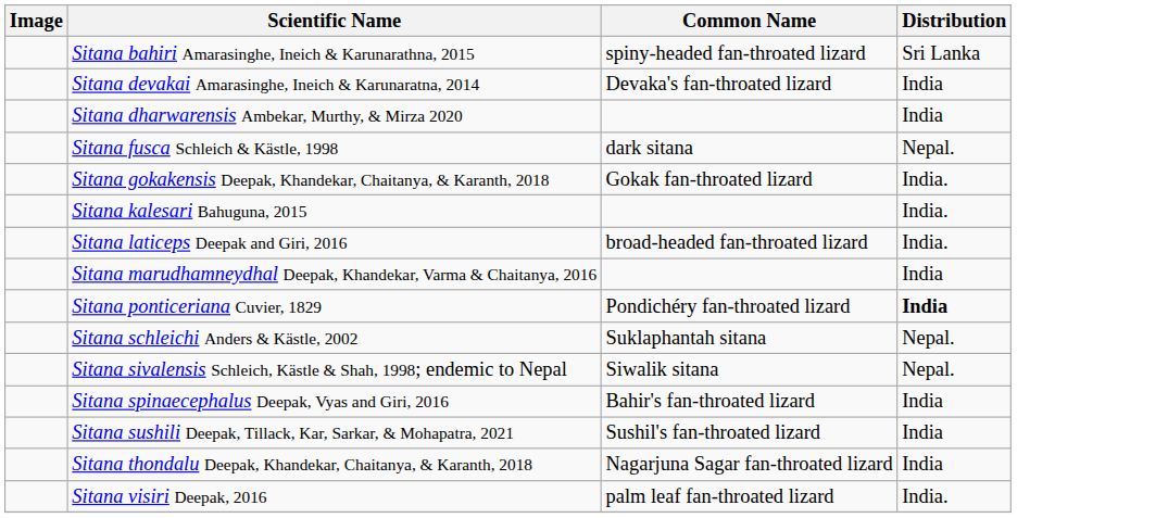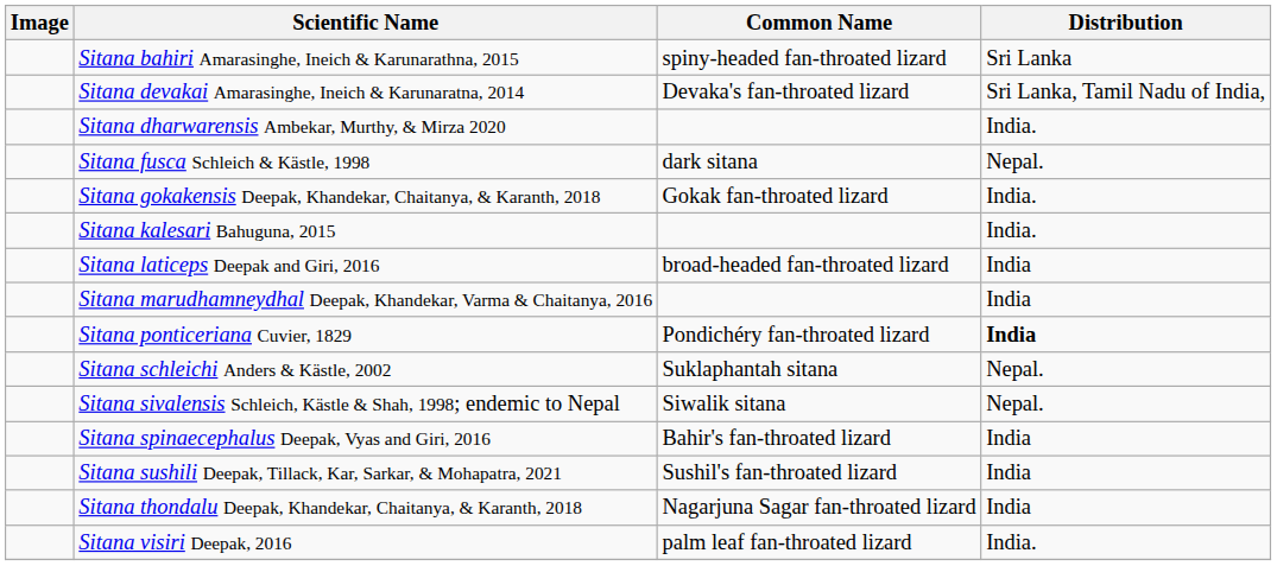 <table class="wikitable">
 <tr>
 <th>Image</th>
 <th>Scientific Name</th>
 <th>Common Name</th>
 <th>Distribution</th>
 </tr>
 <tr>
 <td></td>
 <td><em><a href='#'>Sitana bahiri</a></em> <small>Amarasinghe, Ineich & Karunarathna, 2015</small></td>
 <td>spiny-headed fan-throated lizard</td>
 <td>Sri Lanka</td>
 </tr>
 <tr>
 <td></td>
 <td><em><a href='#'>Sitana devakai</a></em> <small>Amarasinghe, Ineich & Karunaratna, 2014</small></td>
 <td>Devaka's fan-throated lizard</td>
-<td>India</td>
+<td>Sri Lanka, Tamil Nadu of India,</td>
 </tr>
 <tr>
 <td></td>
 <td><em><a href='#'>Sitana dharwarensis</a></em> <small>Ambekar, Murthy, & Mirza 2020</small></td>
 <td></td>
-<td>India</td>
+<td>India.</td>
 </tr>
 <tr>
 <td></td>
 <td><em><a href='#'>Sitana fusca</a></em> <small>Schleich & Kästle, 1998</small></td>
 <td>dark sitana</td>
 <td>Nepal.</td>
 </tr>
 <tr>
 <td></td>
 <td><em><a href='#'>Sitana gokakensis</a></em> <small>Deepak, Khandekar, Chaitanya, & Karanth, 2018</small></td>
 <td>Gokak fan-throated lizard</td>
 <td>India.</td>
 </tr>
 <tr>
 <td></td>
 <td><em><a href='#'>Sitana kalesari</a></em> <small>Bahuguna, 2015</small></td>
 <td></td>
 <td>India.</td>
 </tr>
 <tr>
 <td></td>
 <td><em><a href='#'>Sitana laticeps</a></em> <small>Deepak and Giri, 2016</small></td>
 <td>broad-headed fan-throated lizard</td>
-<td>India.</td>
+<td>India</td>
 </tr>
 <tr>
 <td></td>
 <td><em><a href='#'>Sitana marudhamneydhal</a></em> <small>Deepak, Khandekar, Varma & Chaitanya, 2016</small></td>
 <td></td>
 <td>India</td>
 </tr>
 <tr>
 <td></td>
 <td><em><a href='#'>Sitana ponticeriana</a></em> <small>Cuvier, 1829</small></td>
 <td>Pondichéry fan-throated lizard</td>
 <td><strong>India</strong></td>
 </tr>
 <tr>
 <td></td>
 <td><em><a href='#'>Sitana schleichi</a></em> <small>Anders & Kästle, 2002</small></td>
 <td>Suklaphantah sitana</td>
 <td>Nepal.</td>
 </tr>
 <tr>
 <td></td>
 <td><em><a href='#'>Sitana sivalensis</a></em> <small>Schleich, Kästle & Shah, 1998</small>; endemic to Nepal</td>
 <td>Siwalik sitana</td>
 <td>Nepal.</td>
 </tr>
 <tr>
 <td></td>
 <td><em><a href='#'>Sitana spinaecephalus</a></em> <small>Deepak, Vyas and Giri, 2016</small></td>
 <td>Bahir's fan-throated lizard</td>
 <td>India</td>
 </tr>
 <tr>
 <td></td>
 <td><em><a href='#'>Sitana sushili</a></em> <small>Deepak, Tillack, Kar, Sarkar, & Mohapatra, 2021</small></td>
 <td>Sushil's fan-throated lizard</td>
 <td>India</td>
 </tr>
 <tr>
 <td></td>
 <td><em><a href='#'>Sitana thondalu</a></em> <small>Deepak, Khandekar, Chaitanya, & Karanth, 2018</small></td>
 <td>Nagarjuna Sagar fan-throated lizard</td>
 <td>India</td>
 </tr>
 <tr>
 <td></td>
 <td><em><a href='#'>Sitana visiri</a></em> <small>Deepak, 2016</small></td>
 <td>palm leaf fan-throated lizard</td>
 <td>India.</td>
 </tr>
 <tr>
 </tr>
 </table>
